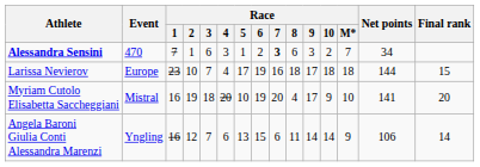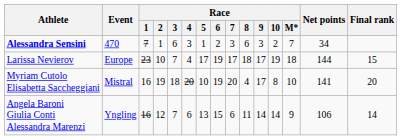 <table class="wikitable" style="font-size:90%">
 <tr>
 <th rowspan=2>Athlete</th>
 <th rowspan=2>Event</th>
 <th colspan=11>Race</th>
 <th rowspan=2>Net points</th>
 <th rowspan=2>Final rank</th>
 </tr>
 <tr style="font-size:95%">
 <th>1</th>
 <th>2</th>
 <th>3</th>
 <th>4</th>
 <th>5</th>
 <th>6</th>
 <th>7</th>
 <th>8</th>
 <th>9</th>
 <th>10</th>
 <th>M*</th>
 </tr>
 <tr align=center>
 <td align=left><strong><a href='#'>Alessandra Sensini</a></strong></td>
 <td align=left><a href='#'>470</a></td>
 <td><s>7</s></td>
 <td>1</td>
 <td>6</td>
 <td>3</td>
 <td>1</td>
 <td>2</td>
-<td><strong>3</strong></td>
+<td>3</td>
 <td>6</td>
 <td>3</td>
 <td>2</td>
 <td>7</td>
 <td>34</td>
 <td></td>
 </tr>
 <tr align=center>
 <td align=left><a href='#'>Larissa Nevierov</a></td>
 <td align=left><a href='#'>Europe</a></td>
 <td><s>23</s></td>
 <td>10</td>
 <td>7</td>
 <td>4</td>
 <td>17</td>
 <td>19</td>
-<td>16</td>
+<td>17</td>
 <td>18</td>
 <td>17</td>
-<td>18</td>
+<td>19</td>
 <td>18</td>
 <td>144</td>
 <td>15</td>
 </tr>
 <tr align=center>
 <td align=left><a href='#'>Myriam Cutolo</a><br><a href='#'>Elisabetta Saccheggiani</a></td>
 <td align=left><a href='#'>Mistral</a></td>
 <td>16</td>
 <td>19</td>
 <td>18</td>
 <td><s>20</s></td>
 <td>10</td>
 <td>19</td>
 <td>20</td>
 <td>4</td>
 <td>17</td>
-<td>9</td>
+<td>8</td>
 <td>10</td>
 <td>141</td>
 <td>20</td>
 </tr>
 <tr align=center>
 <td align=left><a href='#'>Angela Baroni</a><br><a href='#'>Giulia Conti</a><br><a href='#'>Alessandra Marenzi</a></td>
 <td align=left><a href='#'>Yngling</a></td>
 <td><s>16</s></td>
 <td>12</td>
 <td>7</td>
 <td>6</td>
 <td>13</td>
 <td>15</td>
 <td>6</td>
 <td>11</td>
 <td>14</td>
 <td>14</td>
 <td>9</td>
 <td>106</td>
 <td>14</td>
 </tr>
 </table>
